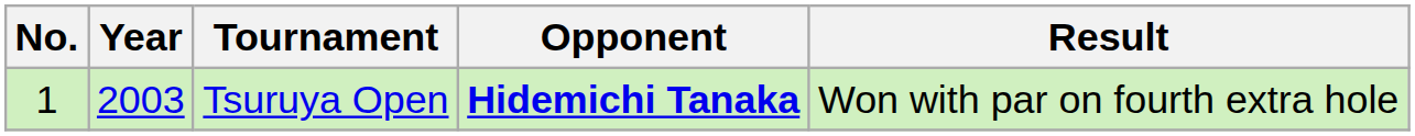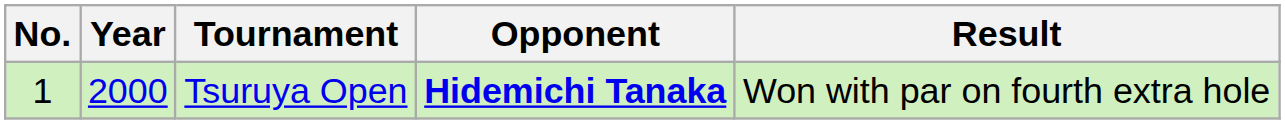 <table class="wikitable" style="font-size:95%;">
 <tr>
 <th>No.</th>
 <th>Year</th>
 <th>Tournament</th>
 <th>Opponent</th>
 <th>Result</th>
 </tr>
 <tr style="background:#D0F0C0;">
 <td align=center>1</td>
-<td><a href='#'>2003</a></td>
+<td><a href='#'>2000</a></td>
 <td><a href='#'>Tsuruya Open</a></td>
 <td><strong> <a href='#'>Hidemichi Tanaka</a></strong></td>
 <td>Won with par on fourth extra hole</td>
 </tr>
 </table>
